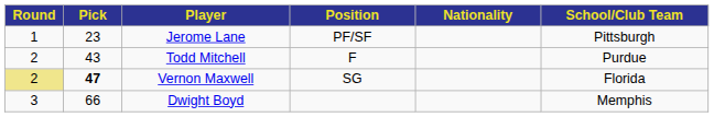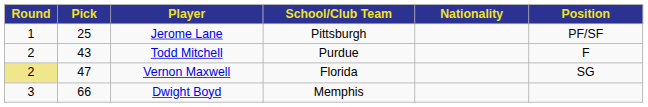 <table class="wikitable sortable sortable">
 <tr>
 <th style="background:#2c3292; color:#efe328; width:7%;">Round</th>
 <th style="background:#2c3292; color:#efe328; width:7%;">Pick</th>
 <th style="background:#2c3292; color:#efe328; width:20%;">Player</th>
+<th style="background:#2c3292; color:#efe328; width:20%;">School/Club Team</th>
+<th style="background:#2c3292; color:#efe328; width:15%;">Nationality</th>
 <th style="background:#2c3292; color:#efe328; width:15%;">Position</th>
-<th style="background:#2c3292; color:#efe328; width:15%;">Nationality</th>
-<th style="background:#2c3292; color:#efe328; width:20%;">School/Club Team</th>
 </tr>
 <tr style="text-align: center">
 <td>1</td>
-<td>23</td>
+<td>25</td>
 <td><a href='#'>Jerome Lane</a></td>
+<td>Pittsburgh</td>
+<td></td>
 <td>PF/SF</td>
-<td></td>
-<td>Pittsburgh</td>
 </tr>
 <tr style="text-align: center">
 <td>2</td>
 <td>43</td>
 <td><a href='#'>Todd Mitchell</a></td>
+<td>Purdue</td>
+<td></td>
 <td>F</td>
-<td></td>
-<td>Purdue</td>
 </tr>
 <tr style="text-align: center">
 <td style="background: khaki;">2</td>
-<td><strong>47</strong></td>
+<td>47</td>
 <td><a href='#'>Vernon Maxwell</a></td>
+<td>Florida</td>
+<td></td>
 <td>SG</td>
-<td></td>
-<td>Florida</td>
 </tr>
 <tr style="text-align: center">
 <td>3</td>
 <td>66</td>
 <td><a href='#'>Dwight Boyd</a></td>
+<td>Memphis</td>
 <td></td>
 <td></td>
-<td>Memphis</td>
 </tr>
 </table>
